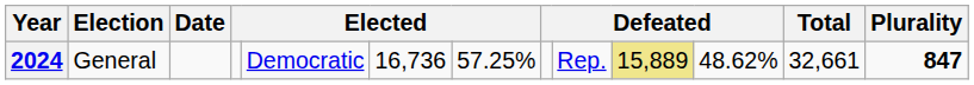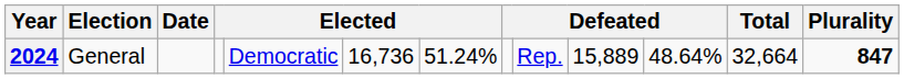 <table class="wikitable">
 <tr>
 <th>Year</th>
 <th>Election</th>
 <th>Date</th>
 <th colspan="4">Elected</th>
 <th colspan="4">Defeated</th>
 <th>Total</th>
 <th>Plurality</th>
 </tr>
 <tr>
 <th><a href='#'>2024</a></th>
 <td valign="top">General</td>
 <td valign="top"></td>
 <td valign="top"></td>
 <td valign="top" ><a href='#'>Democratic</a></td>
 <td valign="top" align="right">16,736</td>
-<td valign="top" align="right">57.25%</td>
+<td valign="top" align="right">51.24%</td>
 <td valign="top"></td>
 <td valign="top" ><a href='#'>Rep.</a></td>
-<td valign="top" align="right" style="background: khaki;">15,889</td>
-<td valign="top" align="right">48.62%</td>
-<td valign="top" align="right">32,661</td>
+<td valign="top" align="right">15,889</td>
+<td valign="top" align="right">48.64%</td>
+<td valign="top" align="right">32,664</td>
 <td valign="top" align="right"><strong>847</strong></td>
 </tr>
 </table>
